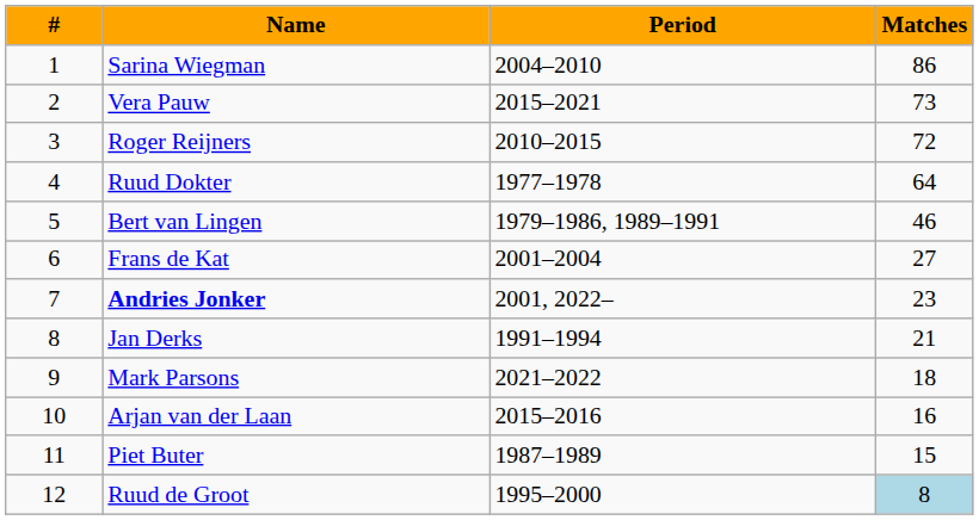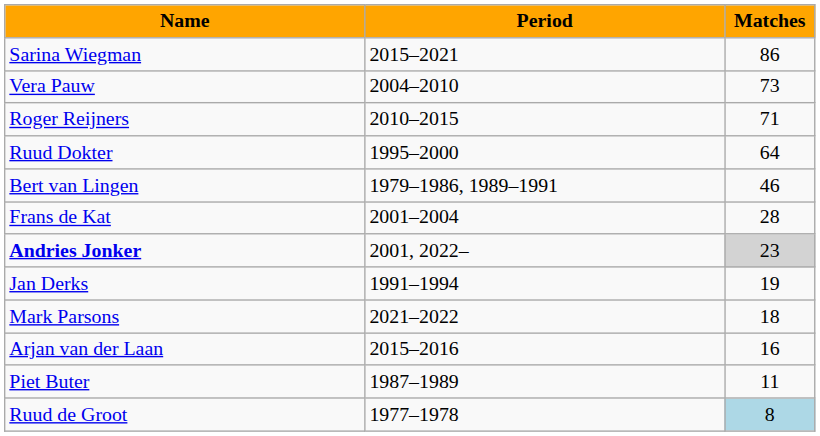 <table class="wikitable" style="font-size:90%; text-align: center;">
 <tr>
-<th width=10% style="background: orange;"><strong>#</strong></th>
 <th width=40% style="background: orange;">Name</th>
 <th width=40% style="background: orange;">Period</th>
 <th width=10% style="background: orange;">Matches</th>
 </tr>
 <tr>
-<td>1</td>
 <td align="left"> <a href='#'>Sarina Wiegman</a></td>
-<td align="left">2004–2010</td>
+<td align="left">2015–2021</td>
 <td>86</td>
 </tr>
 <tr>
-<td>2</td>
 <td align="left"> <a href='#'>Vera Pauw</a></td>
-<td align="left">2015–2021</td>
+<td align="left">2004–2010</td>
 <td>73</td>
 </tr>
 <tr>
-<td>3</td>
 <td align="left"> <a href='#'>Roger Reijners</a></td>
 <td align="left">2010–2015</td>
-<td>72</td>
+<td>71</td>
 </tr>
 <tr>
-<td>4</td>
 <td align=left> <a href='#'>Ruud Dokter</a></td>
-<td align=left>1977–1978</td>
+<td align=left>1995–2000</td>
 <td>64</td>
 </tr>
 <tr>
-<td>5</td>
 <td align="left"> <a href='#'>Bert van Lingen</a></td>
 <td align="left">1979–1986, 1989–1991</td>
 <td>46</td>
 </tr>
 <tr>
-<td>6</td>
 <td align=left> <a href='#'>Frans de Kat</a></td>
 <td align=left>2001–2004</td>
-<td>27</td>
+<td>28</td>
 </tr>
 <tr>
-<td>7</td>
 <td align=left> <strong><a href='#'>Andries Jonker</a></strong></td>
 <td align=left>2001, 2022–</td>
-<td>23</td>
+<td style="background: lightgrey;">23</td>
 </tr>
 <tr>
-<td>8</td>
 <td align=left> <a href='#'>Jan Derks</a></td>
 <td align=left>1991–1994</td>
-<td>21</td>
+<td>19</td>
 </tr>
 <tr>
-<td>9</td>
 <td align=left> <a href='#'>Mark Parsons</a></td>
 <td align=left>2021–2022</td>
 <td>18</td>
 </tr>
 <tr>
-<td>10</td>
 <td align=left> <a href='#'>Arjan van der Laan</a></td>
 <td align=left>2015–2016</td>
 <td>16</td>
 </tr>
 <tr>
-<td>11</td>
 <td align=left> <a href='#'>Piet Buter</a></td>
 <td align=left>1987–1989</td>
-<td>15</td>
+<td>11</td>
 </tr>
 <tr>
-<td>12</td>
 <td align=left> <a href='#'>Ruud de Groot</a></td>
-<td align=left>1995–2000</td>
+<td align=left>1977–1978</td>
 <td style="background: lightblue;">8</td>
 </tr>
 </table>
